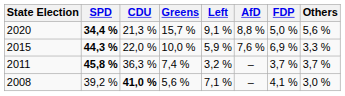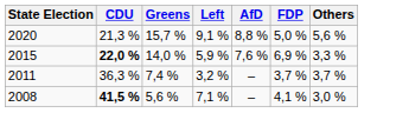 <table class="wikitable zebra">
 <tr class="hintergrundfarbe5">
 <th>State Election</th>
-<th><a href='#'>SPD</a></th>
 <th><a href='#'>CDU</a></th>
 <th><a href='#'>Greens</a></th>
 <th><a href='#'>Left</a></th>
 <th><a href='#'>AfD</a></th>
 <th><a href='#'>FDP</a></th>
 <th>Others</th>
 </tr>
 <tr>
 <td>2020</td>
-<td><strong>34,4 %</strong></td>
 <td>21,3 %</td>
 <td>15,7 %</td>
 <td>9,1 %</td>
 <td>8,8 %</td>
 <td>5,0 %</td>
 <td>5,6 %</td>
 </tr>
 <tr>
 <td>2015</td>
-<td><strong>44,3 %</strong></td>
-<td>22,0 %</td>
-<td>10,0 %</td>
+<td><strong>22,0 %</strong></td>
+<td>14,0 %</td>
 <td>5,9 %</td>
 <td>7,6 %</td>
 <td>6,9 %</td>
 <td>3,3 %</td>
 </tr>
 <tr>
 <td>2011</td>
-<td><strong>45,8 %</strong></td>
 <td>36,3 %</td>
 <td>7,4 %</td>
 <td>3,2 %</td>
 <td style="text-align:center">–</td>
 <td>3,7 %</td>
 <td>3,7 %</td>
 </tr>
 <tr>
 <td>2008</td>
-<td>39,2 %</td>
-<td><strong>41,0 %</strong></td>
+<td><strong>41,5 %</strong></td>
 <td>5,6 %</td>
 <td>7,1 %</td>
 <td style="text-align:center">–</td>
 <td>4,1 %</td>
 <td>3,0 %</td>
 </tr>
 </table>
